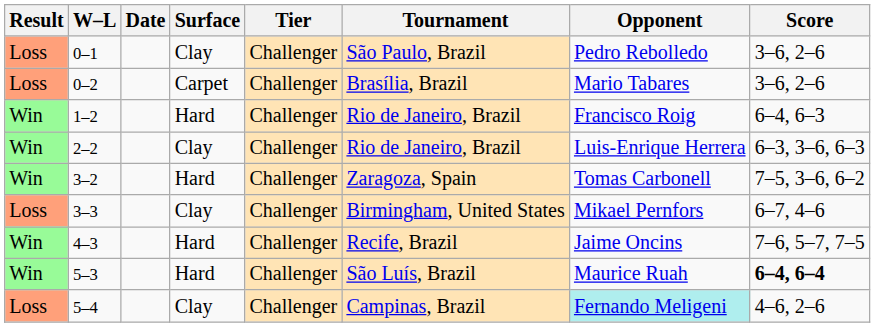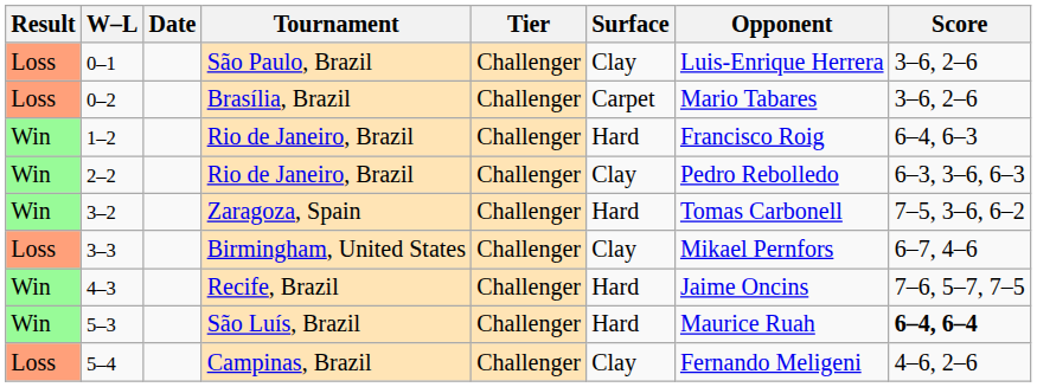 <table class="sortable wikitable">
 <tr>
 <th>Result</th>
 <th class="unsortable">W–L</th>
 <th>Date</th>
+<th>Tournament</th>
+<th>Tier</th>
 <th>Surface</th>
-<th>Tier</th>
-<th>Tournament</th>
 <th>Opponent</th>
 <th class="unsortable">Score</th>
 </tr>
 <tr>
 <td style="background:#ffa07a;">Loss</td>
 <td><small>0–1</small></td>
 <td></td>
+<td style="background:moccasin;"><a href='#'>São Paulo</a>, Brazil</td>
+<td style="background:moccasin;">Challenger</td>
 <td>Clay</td>
-<td style="background:moccasin;">Challenger</td>
-<td style="background:moccasin;"><a href='#'>São Paulo</a>, Brazil</td>
-<td> <a href='#'>Pedro Rebolledo</a></td>
+<td> <a href='#'>Luis-Enrique Herrera</a></td>
 <td>3–6, 2–6</td>
 </tr>
 <tr>
 <td style="background:#ffa07a;">Loss</td>
 <td><small>0–2</small></td>
 <td></td>
+<td style="background:moccasin;"><a href='#'>Brasília</a>, Brazil</td>
+<td style="background:moccasin;">Challenger</td>
 <td>Carpet</td>
-<td style="background:moccasin;">Challenger</td>
-<td style="background:moccasin;"><a href='#'>Brasília</a>, Brazil</td>
 <td> <a href='#'>Mario Tabares</a></td>
 <td>3–6, 2–6</td>
 </tr>
 <tr>
 <td style="background:#98fb98;">Win</td>
 <td><small>1–2</small></td>
 <td></td>
+<td style="background:moccasin;"><a href='#'>Rio de Janeiro</a>, Brazil</td>
+<td style="background:moccasin;">Challenger</td>
 <td>Hard</td>
-<td style="background:moccasin;">Challenger</td>
-<td style="background:moccasin;"><a href='#'>Rio de Janeiro</a>, Brazil</td>
 <td> <a href='#'>Francisco Roig</a></td>
 <td>6–4, 6–3</td>
 </tr>
 <tr>
 <td style="background:#98fb98;">Win</td>
 <td><small>2–2</small></td>
 <td></td>
+<td style="background:moccasin;"><a href='#'>Rio de Janeiro</a>, Brazil</td>
+<td style="background:moccasin;">Challenger</td>
 <td>Clay</td>
-<td style="background:moccasin;">Challenger</td>
-<td style="background:moccasin;"><a href='#'>Rio de Janeiro</a>, Brazil</td>
-<td> <a href='#'>Luis-Enrique Herrera</a></td>
+<td> <a href='#'>Pedro Rebolledo</a></td>
 <td>6–3, 3–6, 6–3</td>
 </tr>
 <tr>
 <td style="background:#98fb98;">Win</td>
 <td><small>3–2</small></td>
 <td></td>
+<td style="background:moccasin;"><a href='#'>Zaragoza</a>, Spain</td>
+<td style="background:moccasin;">Challenger</td>
 <td>Hard</td>
-<td style="background:moccasin;">Challenger</td>
-<td style="background:moccasin;"><a href='#'>Zaragoza</a>, Spain</td>
 <td> <a href='#'>Tomas Carbonell</a></td>
 <td>7–5, 3–6, 6–2</td>
 </tr>
 <tr>
 <td style="background:#ffa07a;">Loss</td>
 <td><small>3–3</small></td>
 <td></td>
+<td style="background:moccasin;"><a href='#'>Birmingham</a>, United States</td>
+<td style="background:moccasin;">Challenger</td>
 <td>Clay</td>
-<td style="background:moccasin;">Challenger</td>
-<td style="background:moccasin;"><a href='#'>Birmingham</a>, United States</td>
 <td> <a href='#'>Mikael Pernfors</a></td>
 <td>6–7, 4–6</td>
 </tr>
 <tr>
 <td style="background:#98fb98;">Win</td>
 <td><small>4–3</small></td>
 <td></td>
+<td style="background:moccasin;"><a href='#'>Recife</a>, Brazil</td>
+<td style="background:moccasin;">Challenger</td>
 <td>Hard</td>
-<td style="background:moccasin;">Challenger</td>
-<td style="background:moccasin;"><a href='#'>Recife</a>, Brazil</td>
 <td> <a href='#'>Jaime Oncins</a></td>
 <td>7–6, 5–7, 7–5</td>
 </tr>
 <tr>
 <td style="background:#98fb98;">Win</td>
 <td><small>5–3</small></td>
 <td></td>
+<td style="background:moccasin;"><a href='#'>São Luís</a>, Brazil</td>
+<td style="background:moccasin;">Challenger</td>
 <td>Hard</td>
-<td style="background:moccasin;">Challenger</td>
-<td style="background:moccasin;"><a href='#'>São Luís</a>, Brazil</td>
 <td> <a href='#'>Maurice Ruah</a></td>
 <td><strong>6–4, 6–4</strong></td>
 </tr>
 <tr>
 <td style="background:#ffa07a;">Loss</td>
 <td><small>5–4</small></td>
 <td></td>
+<td style="background:moccasin;"><a href='#'>Campinas</a>, Brazil</td>
+<td style="background:moccasin;">Challenger</td>
 <td>Clay</td>
-<td style="background:moccasin;">Challenger</td>
-<td style="background:moccasin;"><a href='#'>Campinas</a>, Brazil</td>
-<td style="background: paleturquoise;"> <a href='#'>Fernando Meligeni</a></td>
+<td> <a href='#'>Fernando Meligeni</a></td>
 <td>4–6, 2–6</td>
 </tr>
 </table>
